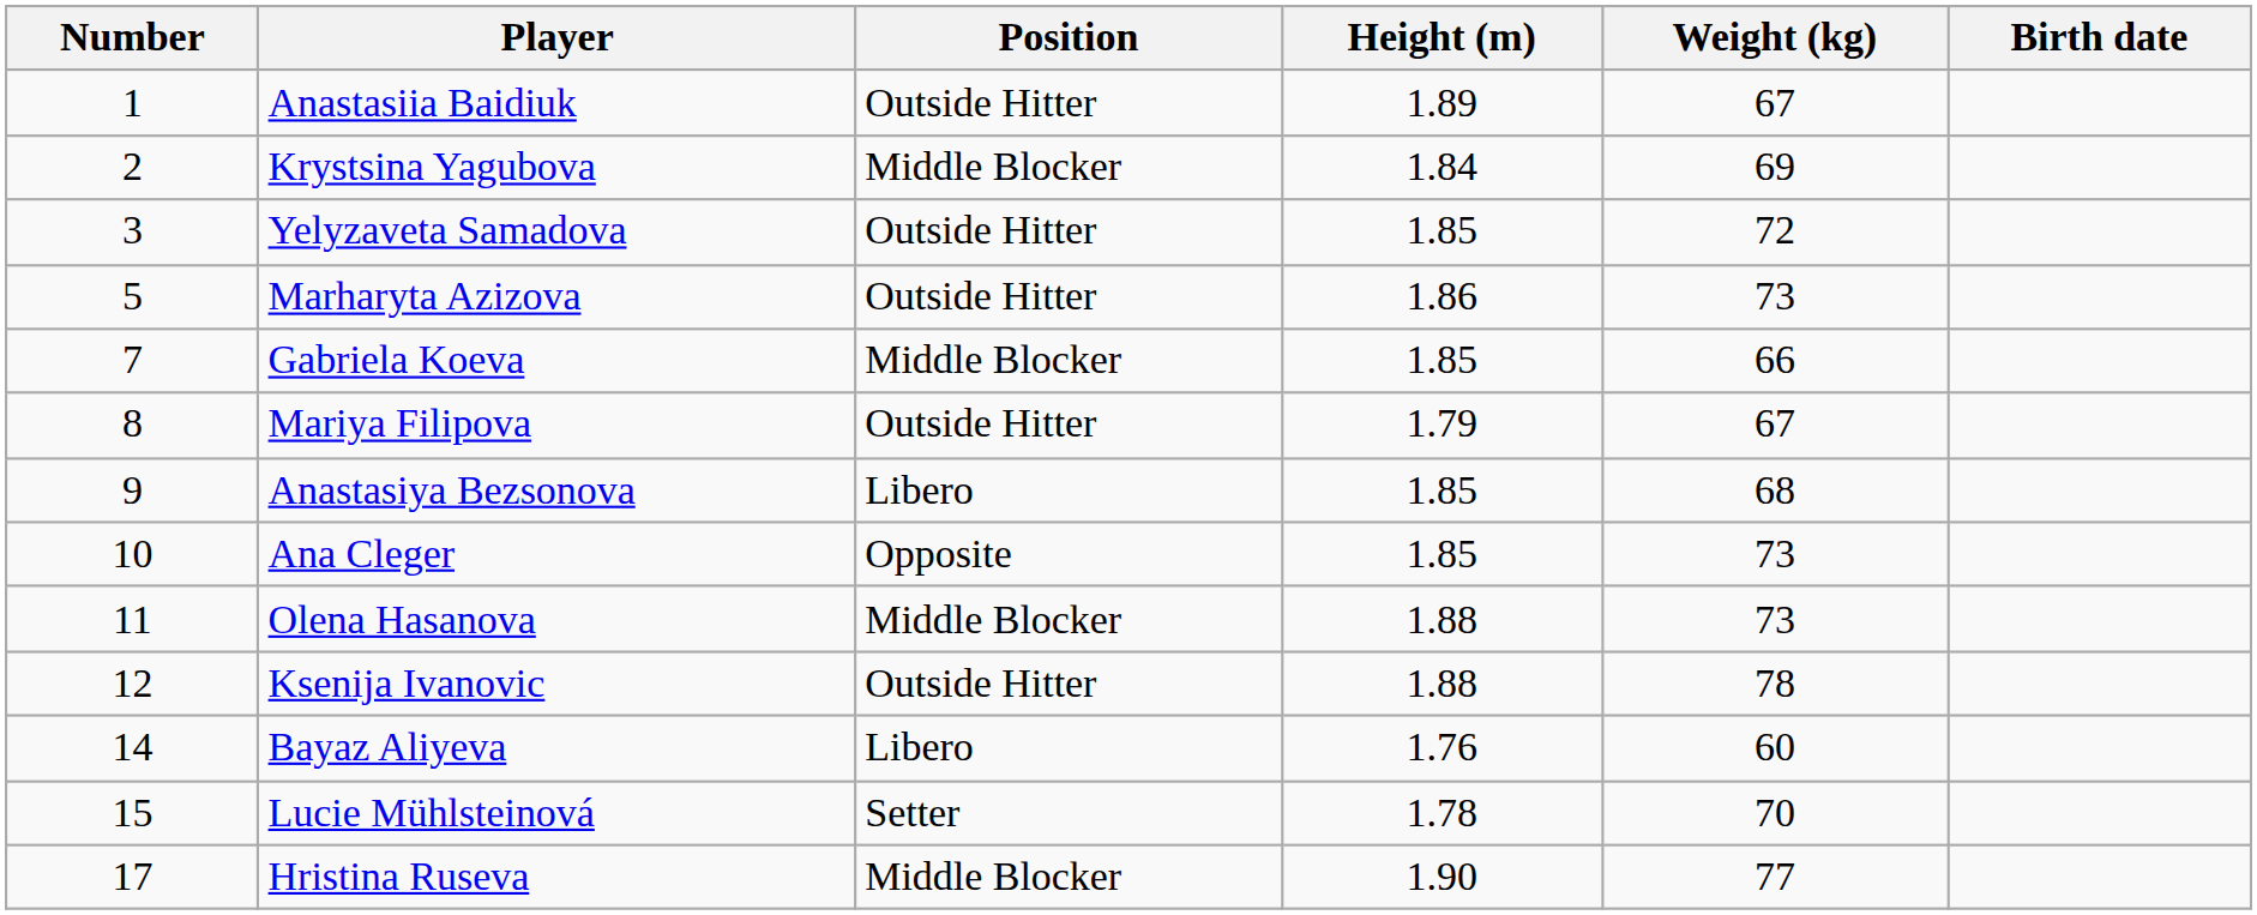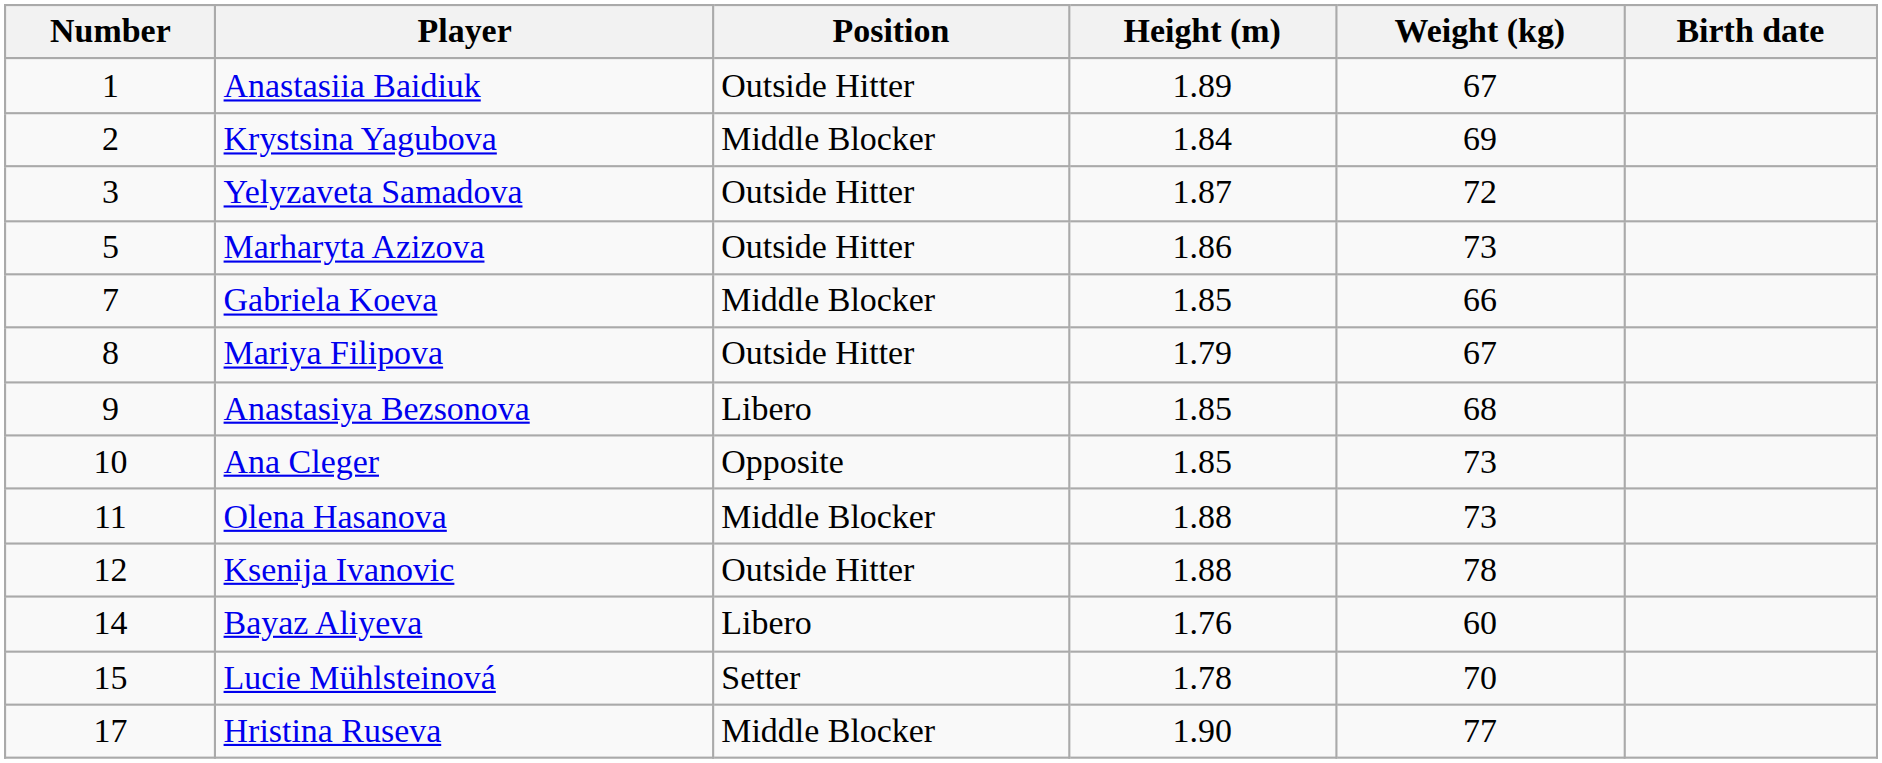 <table class="wikitable" style="width:100%;">
 <tr>
 <th>Number</th>
 <th>Player</th>
 <th>Position</th>
 <th>Height (m)</th>
 <th>Weight (kg)</th>
 <th>Birth date</th>
 </tr>
 <tr>
 <td align=center>1</td>
 <td> <a href='#'>Anastasiia Baidiuk</a></td>
 <td>Outside Hitter</td>
 <td align=center>1.89</td>
 <td align=center>67</td>
 <td></td>
 </tr>
 <tr>
 <td align=center>2</td>
 <td> <a href='#'>Krystsina Yagubova</a></td>
 <td>Middle Blocker</td>
 <td align=center>1.84</td>
 <td align=center>69</td>
 <td></td>
 </tr>
 <tr>
 <td align=center>3</td>
 <td> <a href='#'>Yelyzaveta Samadova</a></td>
 <td>Outside Hitter</td>
-<td align=center>1.85</td>
+<td align=center>1.87</td>
 <td align=center>72</td>
 <td></td>
 </tr>
 <tr>
 <td align=center>5</td>
 <td> <a href='#'>Marharyta Azizova</a></td>
 <td>Outside Hitter</td>
 <td align=center>1.86</td>
 <td align=center>73</td>
 <td></td>
 </tr>
 <tr>
 <td align=center>7</td>
 <td> <a href='#'>Gabriela Koeva</a></td>
 <td>Middle Blocker</td>
 <td align=center>1.85</td>
 <td align=center>66</td>
 <td></td>
 </tr>
 <tr>
 <td align=center>8</td>
 <td> <a href='#'>Mariya Filipova</a></td>
 <td>Outside Hitter</td>
 <td align=center>1.79</td>
 <td align=center>67</td>
 <td></td>
 </tr>
 <tr>
 <td align=center>9</td>
 <td> <a href='#'>Anastasiya Bezsonova</a></td>
 <td>Libero</td>
 <td align=center>1.85</td>
 <td align=center>68</td>
 <td></td>
 </tr>
 <tr>
 <td align=center>10</td>
 <td> <a href='#'>Ana Cleger</a></td>
 <td>Opposite</td>
 <td align=center>1.85</td>
 <td align=center>73</td>
 <td></td>
 </tr>
 <tr>
 <td align=center>11</td>
 <td> <a href='#'>Olena Hasanova</a></td>
 <td>Middle Blocker</td>
 <td align=center>1.88</td>
 <td align=center>73</td>
 <td></td>
 </tr>
 <tr>
 <td align=center>12</td>
 <td> <a href='#'>Ksenija Ivanovic</a></td>
 <td>Outside Hitter</td>
 <td align=center>1.88</td>
 <td align=center>78</td>
 <td></td>
 </tr>
 <tr>
 <td align=center>14</td>
 <td> <a href='#'>Bayaz Aliyeva</a></td>
 <td>Libero</td>
 <td align=center>1.76</td>
 <td align=center>60</td>
 <td></td>
 </tr>
 <tr>
 <td align=center>15</td>
 <td> <a href='#'>Lucie Mühlsteinová</a></td>
 <td>Setter</td>
 <td align=center>1.78</td>
 <td align=center>70</td>
 <td></td>
 </tr>
 <tr>
 <td align=center>17</td>
 <td> <a href='#'>Hristina Ruseva</a></td>
 <td>Middle Blocker</td>
 <td align=center>1.90</td>
 <td align=center>77</td>
 <td></td>
 </tr>
 </table>
